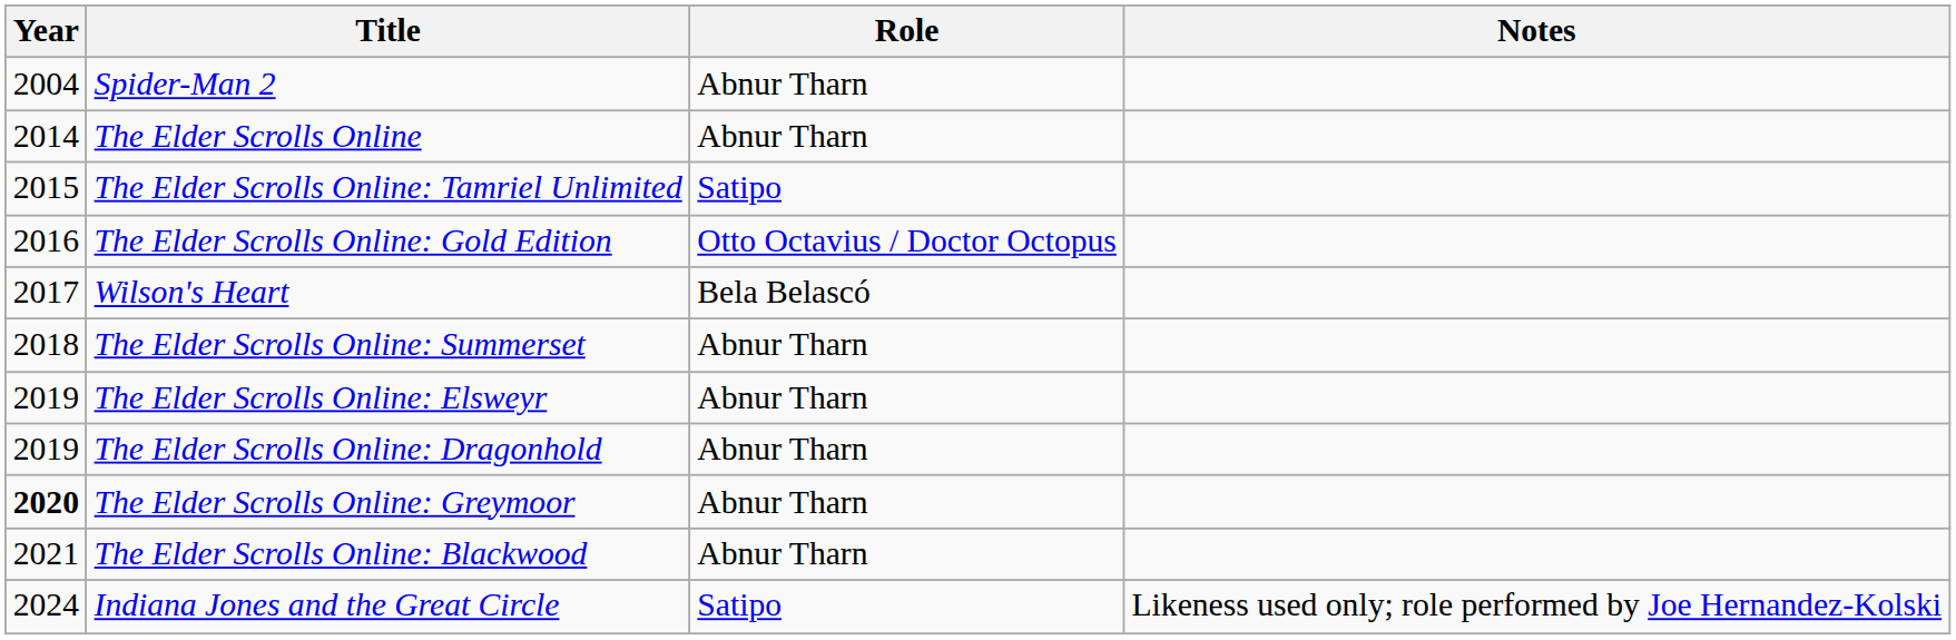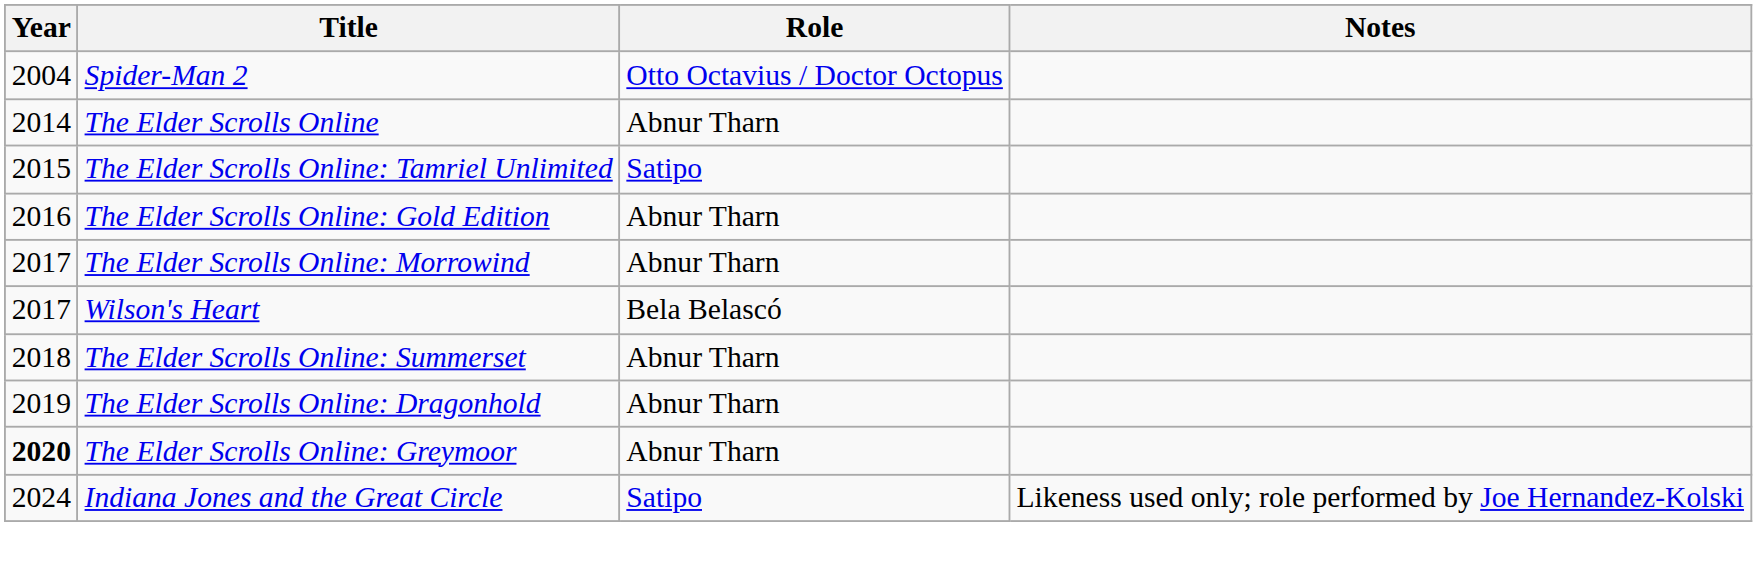 <table class="wikitable sortable">
 <tr>
 <th>Year</th>
 <th>Title</th>
 <th>Role</th>
 <th>Notes</th>
 </tr>
 <tr>
 <td>2004</td>
 <td><em><a href='#'>Spider-Man 2</a></em></td>
-<td>Abnur Tharn</td>
+<td><a href='#'>Otto Octavius / Doctor Octopus</a></td>
 <td></td>
 </tr>
 <tr>
 <td>2014</td>
 <td><em><a href='#'>The Elder Scrolls Online</a></em></td>
 <td>Abnur Tharn</td>
 <td></td>
 </tr>
 <tr>
 <td>2015</td>
 <td><em><a href='#'>The Elder Scrolls Online: Tamriel Unlimited</a></em></td>
 <td><a href='#'>Satipo</a></td>
 <td></td>
 </tr>
 <tr>
 <td>2016</td>
 <td><em><a href='#'>The Elder Scrolls Online: Gold Edition</a></em></td>
-<td><a href='#'>Otto Octavius / Doctor Octopus</a></td>
+<td>Abnur Tharn</td>
+<td></td>
+</tr>
+<tr>
+<td>2017</td>
+<td><em><a href='#'>The Elder Scrolls Online: Morrowind</a></em></td>
+<td>Abnur Tharn</td>
 <td></td>
 </tr>
 <tr>
 <td>2017</td>
 <td><em><a href='#'>Wilson's Heart</a></em></td>
 <td>Bela Belascó</td>
 <td></td>
 </tr>
 <tr>
 <td>2018</td>
 <td><em><a href='#'>The Elder Scrolls Online: Summerset</a></em></td>
 <td>Abnur Tharn</td>
 <td></td>
 </tr>
 <tr>
 <td>2019</td>
-<td><em><a href='#'>The Elder Scrolls Online: Elsweyr</a></em></td>
-<td>Abnur Tharn</td>
-<td></td>
-</tr>
-<tr>
-<td>2019</td>
 <td><em> <a href='#'>The Elder Scrolls Online: Dragonhold</a></em></td>
 <td>Abnur Tharn</td>
 <td></td>
 </tr>
 <tr>
 <td><strong>2020</strong></td>
 <td><em><a href='#'>The Elder Scrolls Online: Greymoor</a></em></td>
 <td>Abnur Tharn</td>
 <td></td>
 </tr>
 <tr>
-<td>2021</td>
-<td><em><a href='#'>The Elder Scrolls Online: Blackwood</a></em></td>
-<td>Abnur Tharn</td>
-<td></td>
-</tr>
-<tr>
 <td>2024</td>
 <td><em><a href='#'>Indiana Jones and the Great Circle</a></em></td>
 <td><a href='#'>Satipo</a></td>
 <td>Likeness used only; role performed by <a href='#'>Joe Hernandez-Kolski</a></td>
 </tr>
 </table>
